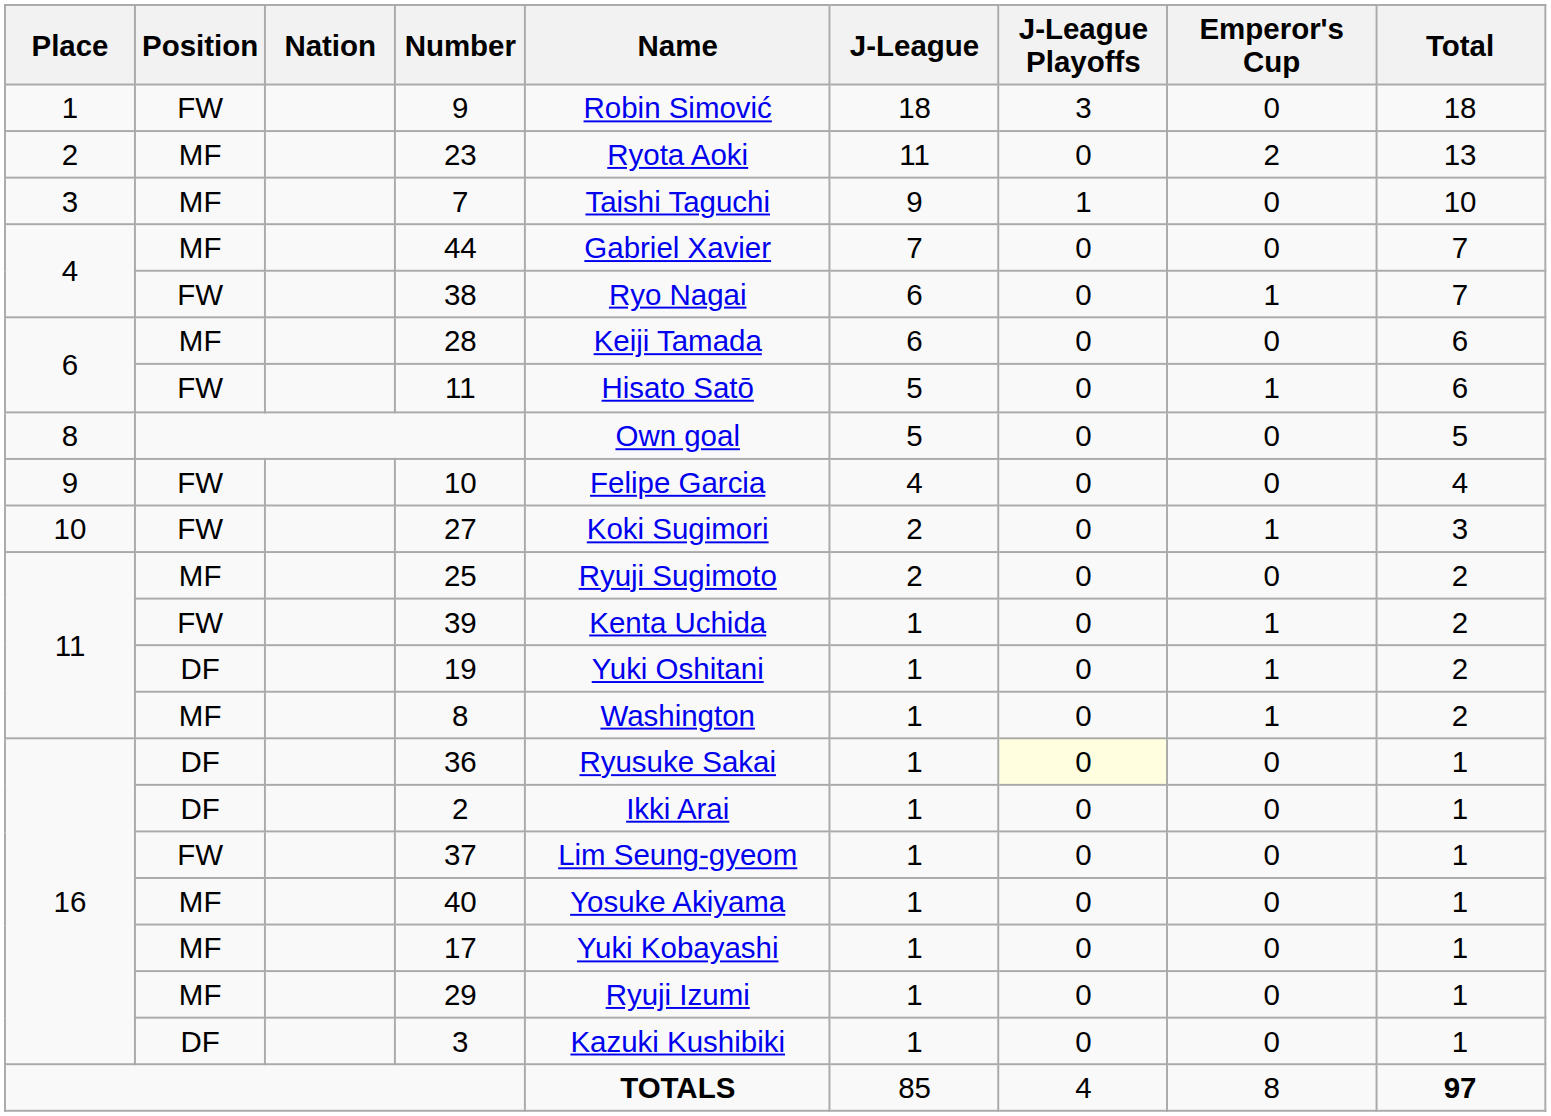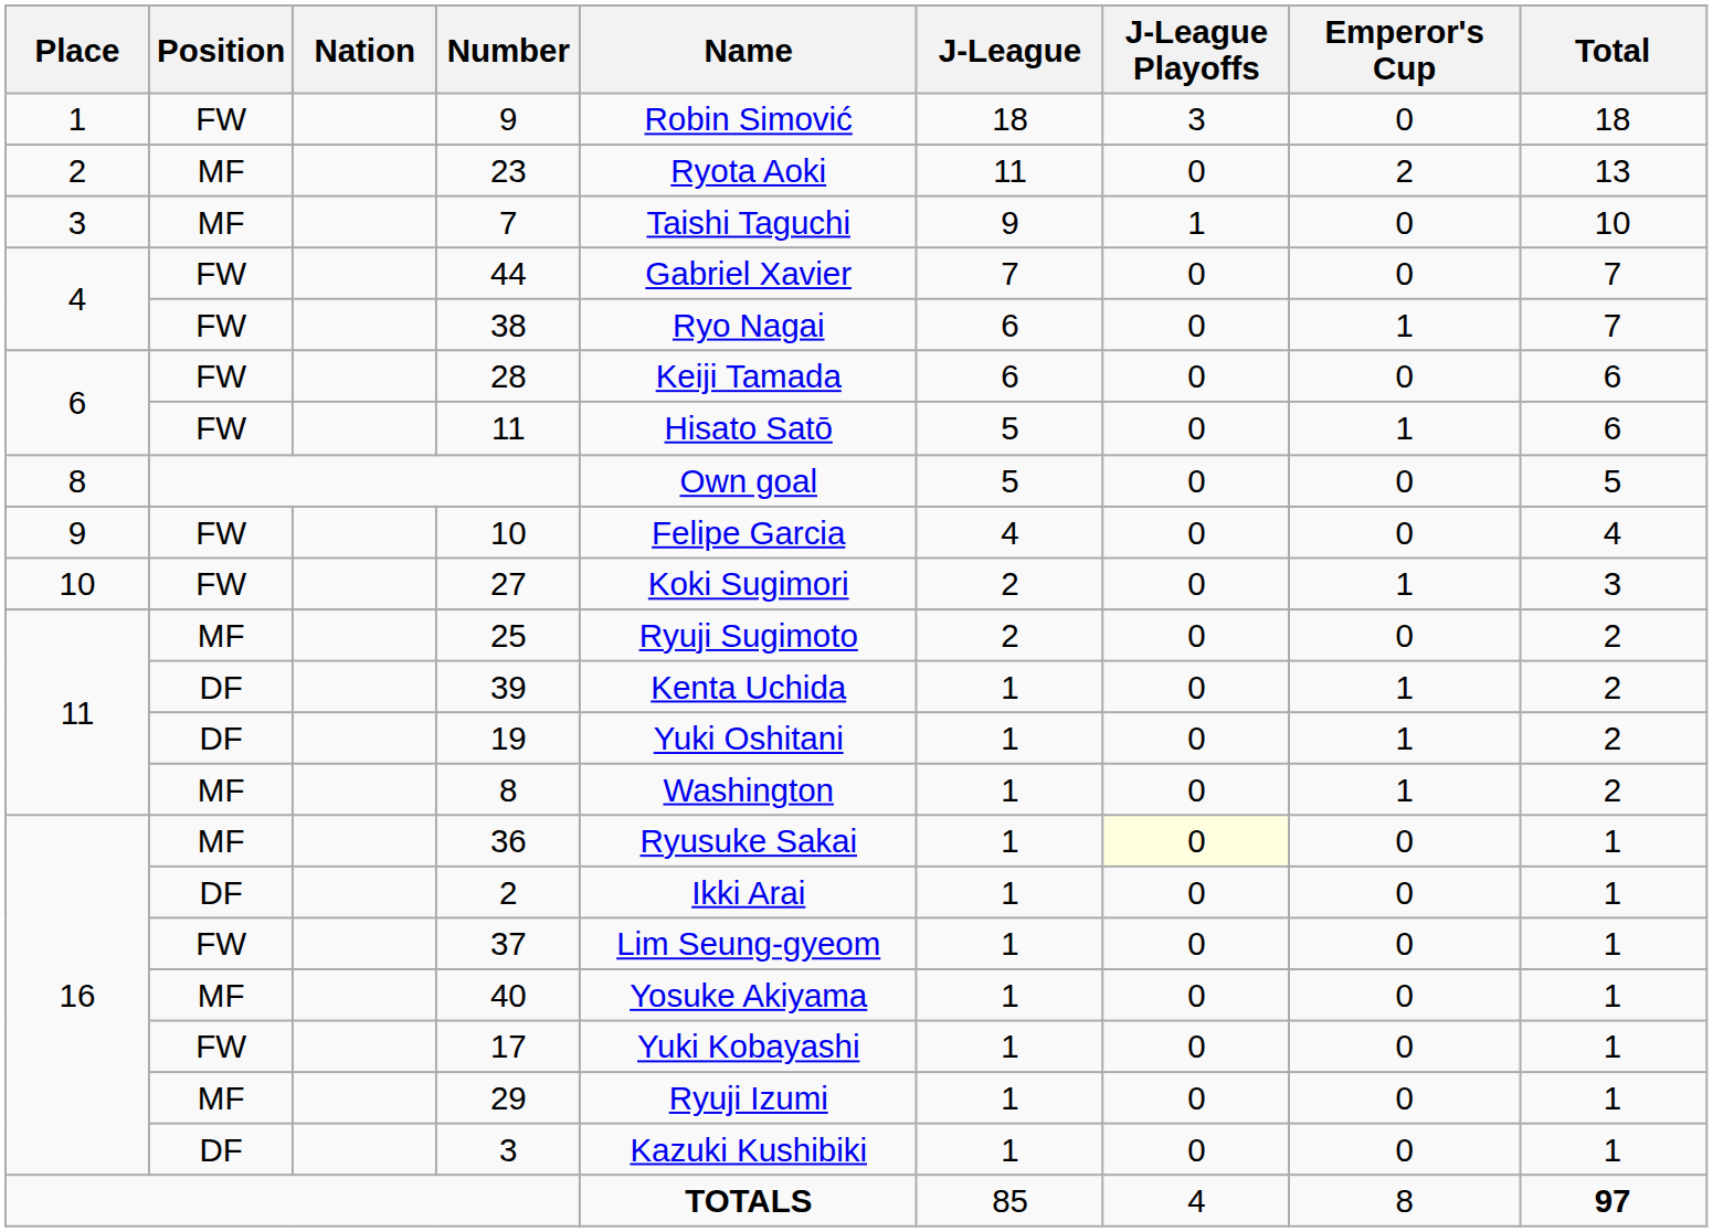 <table class="wikitable" style="font-size: 95%; text-align: center;">
 <tr>
 <th width=60>Place</th>
 <th width=60>Position</th>
 <th width=60>Nation</th>
 <th width=60>Number</th>
 <th width=150>Name</th>
 <th width=80>J-League</th>
 <th width=80>J-League Playoffs</th>
 <th width=100>Emperor's Cup</th>
 <th width=80><strong>Total</strong></th>
 </tr>
 <tr>
 <td>1</td>
 <td>FW</td>
 <td></td>
 <td>9</td>
 <td><a href='#'>Robin Simović</a></td>
 <td>18</td>
 <td>3</td>
 <td>0</td>
 <td>18</td>
 </tr>
 <tr>
 <td>2</td>
 <td>MF</td>
 <td></td>
 <td>23</td>
 <td><a href='#'>Ryota Aoki</a></td>
 <td>11</td>
 <td>0</td>
 <td>2</td>
 <td>13</td>
 </tr>
 <tr>
 <td>3</td>
 <td>MF</td>
 <td></td>
 <td>7</td>
 <td><a href='#'>Taishi Taguchi</a></td>
 <td>9</td>
 <td>1</td>
 <td>0</td>
 <td>10</td>
 </tr>
 <tr>
 <td rowspan="2">4</td>
-<td>MF</td>
+<td>FW</td>
 <td></td>
 <td>44</td>
 <td><a href='#'>Gabriel Xavier</a></td>
 <td>7</td>
 <td>0</td>
 <td>0</td>
 <td>7</td>
 </tr>
 <tr>
 <td>FW</td>
 <td></td>
 <td>38</td>
 <td><a href='#'>Ryo Nagai</a></td>
 <td>6</td>
 <td>0</td>
 <td>1</td>
 <td>7</td>
 </tr>
 <tr>
 <td rowspan="2">6</td>
-<td>MF</td>
+<td>FW</td>
 <td></td>
 <td>28</td>
 <td><a href='#'>Keiji Tamada</a></td>
 <td>6</td>
 <td>0</td>
 <td>0</td>
 <td>6</td>
 </tr>
 <tr>
 <td>FW</td>
 <td></td>
 <td>11</td>
 <td><a href='#'>Hisato Satō</a></td>
 <td>5</td>
 <td>0</td>
 <td>1</td>
 <td>6</td>
 </tr>
 <tr>
 <td>8</td>
 <td colspan="3"></td>
 <td><a href='#'>Own goal</a></td>
 <td>5</td>
 <td>0</td>
 <td>0</td>
 <td>5</td>
 </tr>
 <tr>
 <td>9</td>
 <td>FW</td>
 <td></td>
 <td>10</td>
 <td><a href='#'>Felipe Garcia</a></td>
 <td>4</td>
 <td>0</td>
 <td>0</td>
 <td>4</td>
 </tr>
 <tr>
 <td>10</td>
 <td>FW</td>
 <td></td>
 <td>27</td>
 <td><a href='#'>Koki Sugimori</a></td>
 <td>2</td>
 <td>0</td>
 <td>1</td>
 <td>3</td>
 </tr>
 <tr>
 <td rowspan="4">11</td>
 <td>MF</td>
 <td></td>
 <td>25</td>
 <td><a href='#'>Ryuji Sugimoto</a></td>
 <td>2</td>
 <td>0</td>
 <td>0</td>
 <td>2</td>
 </tr>
 <tr>
-<td>FW</td>
+<td>DF</td>
 <td></td>
 <td>39</td>
 <td><a href='#'>Kenta Uchida</a></td>
 <td>1</td>
 <td>0</td>
 <td>1</td>
 <td>2</td>
 </tr>
 <tr>
 <td>DF</td>
 <td></td>
 <td>19</td>
 <td><a href='#'>Yuki Oshitani</a></td>
 <td>1</td>
 <td>0</td>
 <td>1</td>
 <td>2</td>
 </tr>
 <tr>
 <td>MF</td>
 <td></td>
 <td>8</td>
 <td><a href='#'>Washington</a></td>
 <td>1</td>
 <td>0</td>
 <td>1</td>
 <td>2</td>
 </tr>
 <tr>
 <td rowspan="7">16</td>
-<td>DF</td>
+<td>MF</td>
 <td></td>
 <td>36</td>
 <td><a href='#'>Ryusuke Sakai</a></td>
 <td>1</td>
 <td style="background: lightyellow;">0</td>
 <td>0</td>
 <td>1</td>
 </tr>
 <tr>
 <td>DF</td>
 <td></td>
 <td>2</td>
 <td><a href='#'>Ikki Arai</a></td>
 <td>1</td>
 <td>0</td>
 <td>0</td>
 <td>1</td>
 </tr>
 <tr>
 <td>FW</td>
 <td></td>
 <td>37</td>
 <td><a href='#'>Lim Seung-gyeom</a></td>
 <td>1</td>
 <td>0</td>
 <td>0</td>
 <td>1</td>
 </tr>
 <tr>
 <td>MF</td>
 <td></td>
 <td>40</td>
 <td><a href='#'>Yosuke Akiyama</a></td>
 <td>1</td>
 <td>0</td>
 <td>0</td>
 <td>1</td>
 </tr>
 <tr>
-<td>MF</td>
+<td>FW</td>
 <td></td>
 <td>17</td>
 <td><a href='#'>Yuki Kobayashi</a></td>
 <td>1</td>
 <td>0</td>
 <td>0</td>
 <td>1</td>
 </tr>
 <tr>
 <td>MF</td>
 <td></td>
 <td>29</td>
 <td><a href='#'>Ryuji Izumi</a></td>
 <td>1</td>
 <td>0</td>
 <td>0</td>
 <td>1</td>
 </tr>
 <tr>
 <td>DF</td>
 <td></td>
 <td>3</td>
 <td><a href='#'>Kazuki Kushibiki</a></td>
 <td>1</td>
 <td>0</td>
 <td>0</td>
 <td>1</td>
 </tr>
 <tr>
 <td colspan="4"></td>
 <td><strong>TOTALS</strong></td>
 <td>85</td>
 <td>4</td>
 <td>8</td>
 <td><strong>97</strong></td>
 </tr>
 </table>
